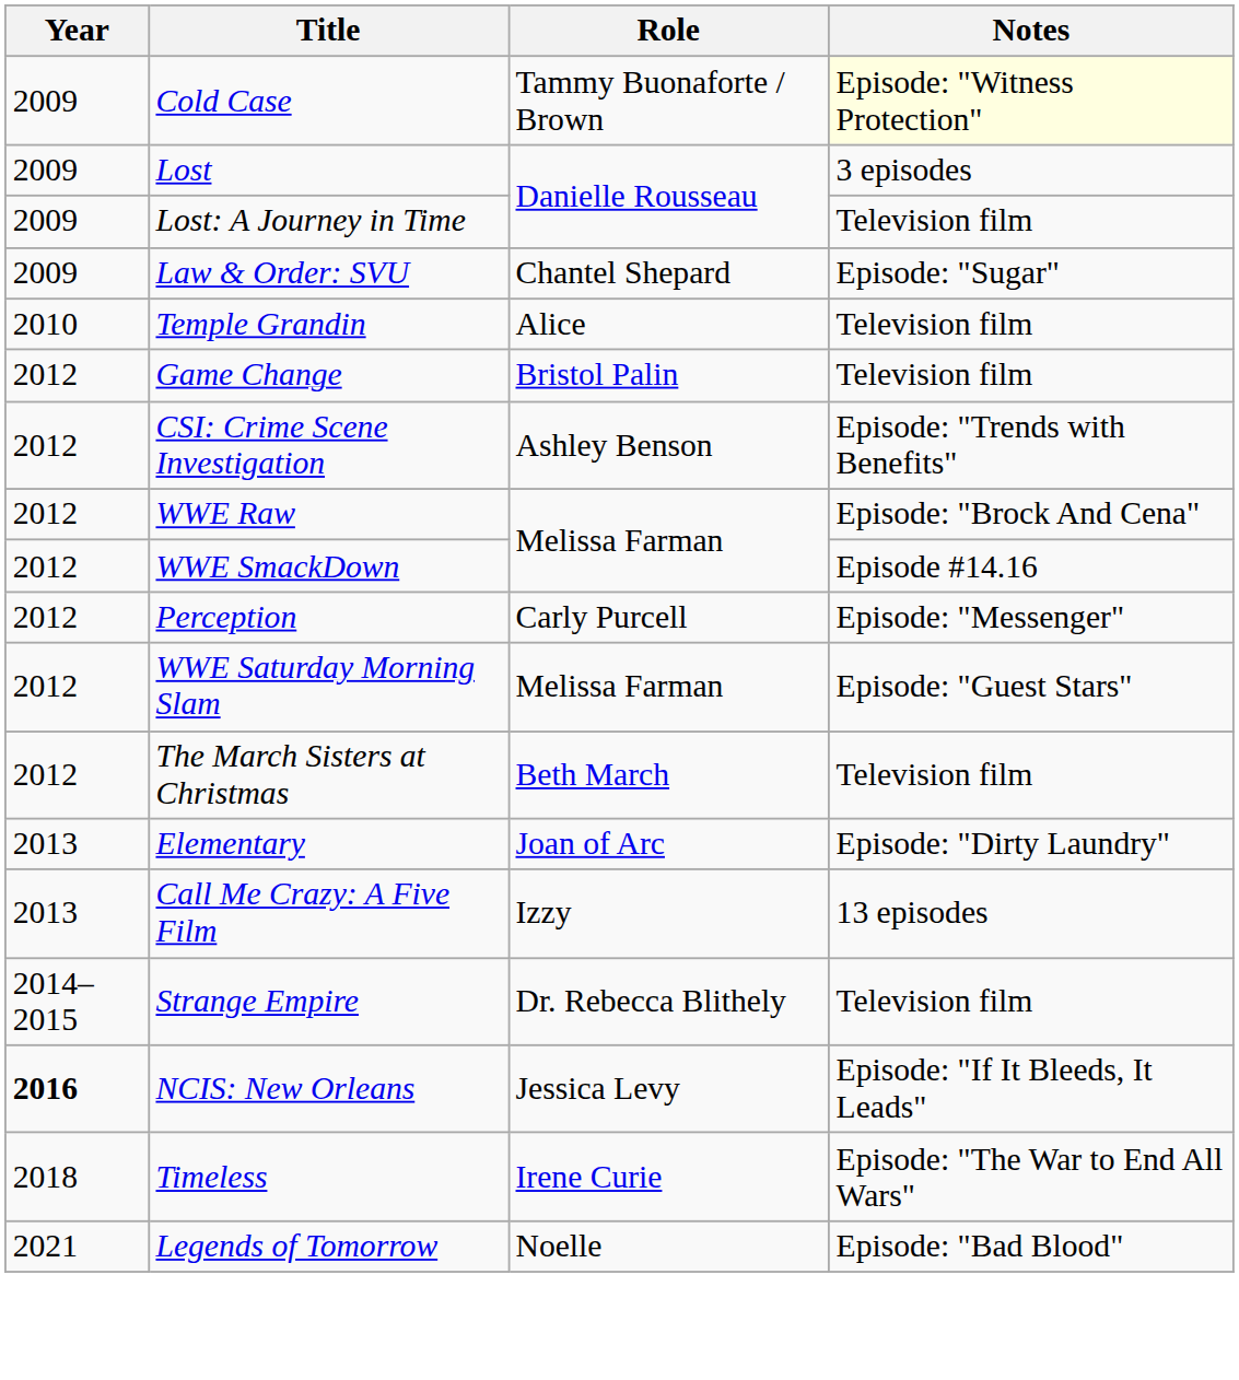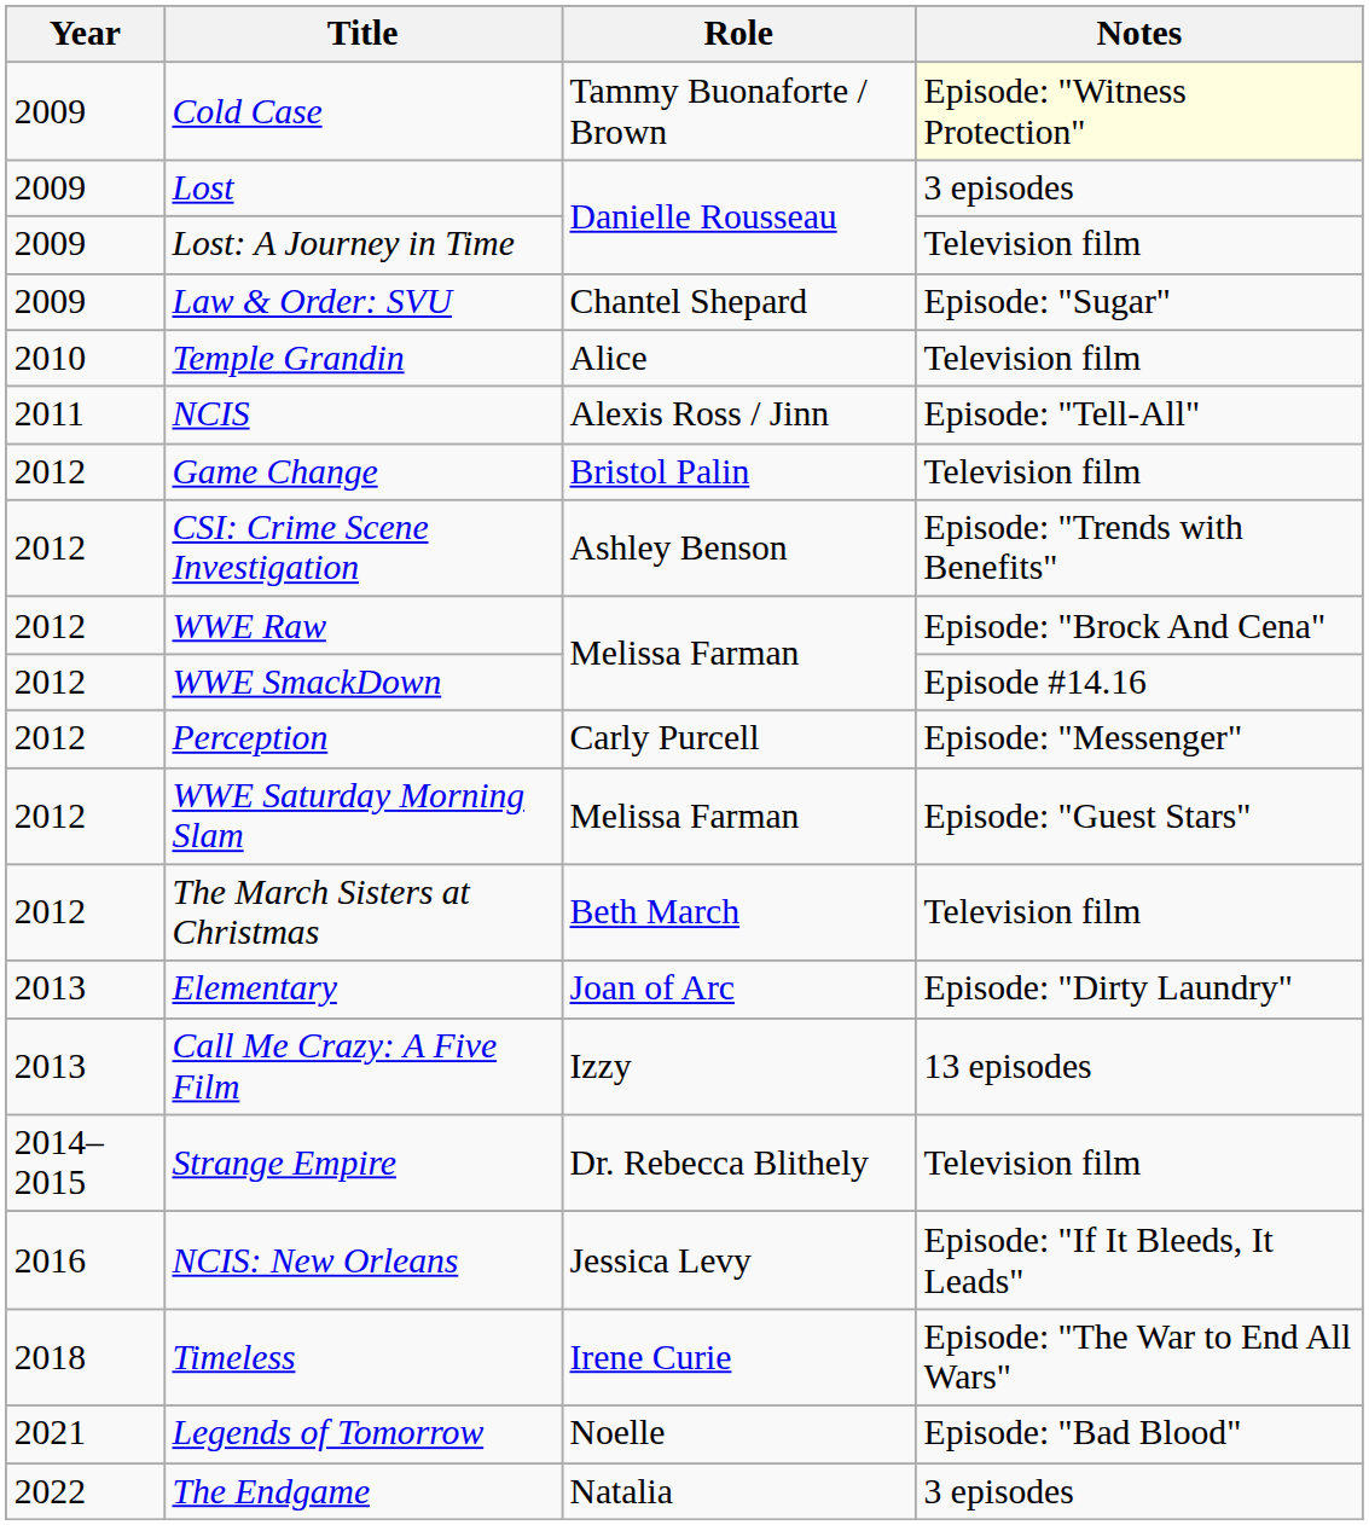 <table class="wikitable sortable">
 <tr>
 <th>Year</th>
 <th>Title</th>
 <th>Role</th>
 <th>Notes</th>
 </tr>
 <tr>
 <td>2009</td>
 <td><em><a href='#'>Cold Case</a></em></td>
 <td>Tammy Buonaforte / Brown</td>
 <td style="background: lightyellow;">Episode: "Witness Protection"</td>
 </tr>
 <tr>
 <td>2009</td>
 <td><a href='#'><em>Lost</em></a></td>
 <td rowspan="2"><a href='#'>Danielle Rousseau</a></td>
 <td>3 episodes</td>
 </tr>
 <tr>
 <td>2009</td>
 <td><em>Lost: A Journey in Time</em></td>
 <td>Television film</td>
 </tr>
 <tr>
 <td>2009</td>
 <td><em><a href='#'>Law & Order: SVU</a></em></td>
 <td>Chantel Shepard</td>
 <td>Episode: "Sugar"</td>
 </tr>
 <tr>
 <td>2010</td>
 <td><a href='#'><em>Temple Grandin</em></a></td>
 <td>Alice</td>
 <td>Television film</td>
+</tr>
+<tr>
+<td>2011</td>
+<td><a href='#'><em>NCIS</em></a></td>
+<td>Alexis Ross / Jinn</td>
+<td>Episode: "Tell-All"</td>
 </tr>
 <tr>
 <td>2012</td>
 <td><a href='#'><em>Game Change</em></a></td>
 <td><a href='#'>Bristol Palin</a></td>
 <td>Television film</td>
 </tr>
 <tr>
 <td>2012</td>
 <td><em><a href='#'>CSI: Crime Scene Investigation</a></em></td>
 <td>Ashley Benson</td>
 <td>Episode: "Trends with Benefits"</td>
 </tr>
 <tr>
 <td>2012</td>
 <td><em><a href='#'>WWE Raw</a></em></td>
 <td rowspan="2">Melissa Farman</td>
 <td>Episode: "Brock And Cena"</td>
 </tr>
 <tr>
 <td>2012</td>
 <td><em><a href='#'>WWE SmackDown</a></em></td>
 <td>Episode #14.16</td>
 </tr>
 <tr>
 <td>2012</td>
 <td><a href='#'><em>Perception</em></a></td>
 <td>Carly Purcell</td>
 <td>Episode: "Messenger"</td>
 </tr>
 <tr>
 <td>2012</td>
 <td><em><a href='#'>WWE Saturday Morning Slam</a></em></td>
 <td>Melissa Farman</td>
 <td>Episode: "Guest Stars"</td>
 </tr>
 <tr>
 <td>2012</td>
 <td><em>The March Sisters at Christmas</em></td>
 <td><a href='#'>Beth March</a></td>
 <td>Television film</td>
 </tr>
 <tr>
 <td>2013</td>
 <td><a href='#'><em>Elementary</em></a></td>
 <td><a href='#'>Joan of Arc</a></td>
 <td>Episode: "Dirty Laundry"</td>
 </tr>
 <tr>
 <td>2013</td>
 <td><em><a href='#'>Call Me Crazy: A Five Film</a></em></td>
 <td>Izzy</td>
 <td>13 episodes</td>
 </tr>
 <tr>
 <td>2014–2015</td>
 <td><em><a href='#'>Strange Empire</a></em></td>
 <td>Dr. Rebecca Blithely</td>
 <td>Television film</td>
 </tr>
 <tr>
-<td><strong>2016</strong></td>
+<td>2016</td>
 <td><em><a href='#'>NCIS: New Orleans</a></em></td>
 <td>Jessica Levy</td>
 <td>Episode: "If It Bleeds, It Leads"</td>
 </tr>
 <tr>
 <td>2018</td>
 <td><a href='#'><em>Timeless</em></a></td>
 <td><a href='#'>Irene Curie</a></td>
 <td>Episode: "The War to End All Wars"</td>
 </tr>
 <tr>
 <td>2021</td>
 <td><em><a href='#'>Legends of Tomorrow</a></em></td>
 <td>Noelle</td>
 <td>Episode: "Bad Blood"</td>
 </tr>
+<tr>
+<td>2022</td>
+<td><em><a href='#'>The Endgame</a></em></td>
+<td>Natalia</td>
+<td>3 episodes</td>
+</tr>
 </table>
